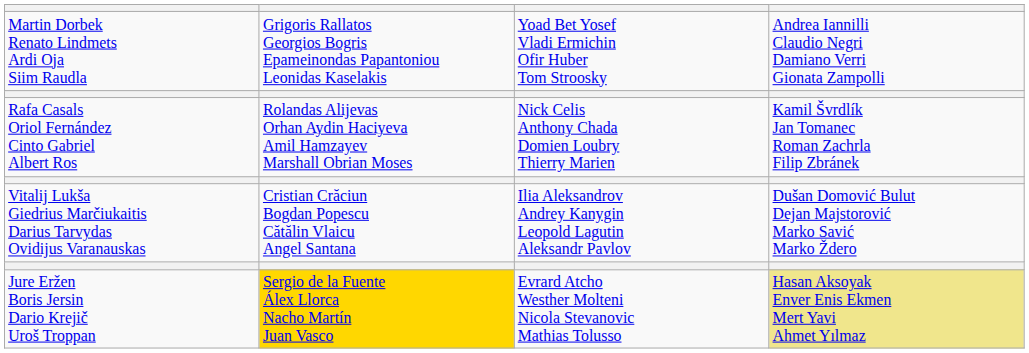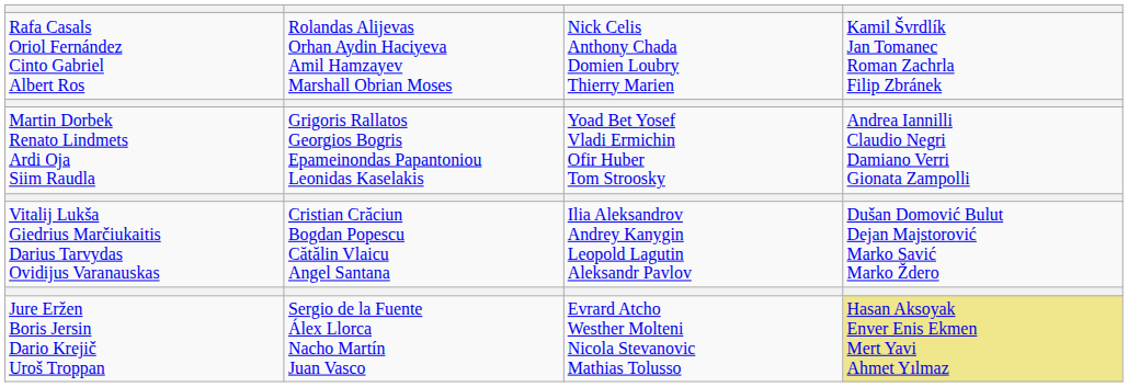 <table class=wikitable>
+<tr>
+<th width=250></th>
+<th width=250></th>
+<th width=250></th>
+<th width=250></th>
+</tr>
+<tr>
+<td><a href='#'>Rafa Casals</a><br><a href='#'>Oriol Fernández</a><br><a href='#'>Cinto Gabriel</a><br><a href='#'>Albert Ros</a></td>
+<td><a href='#'>Rolandas Alijevas</a><br><a href='#'>Orhan Aydin Haciyeva</a><br><a href='#'>Amil Hamzayev</a><br><a href='#'>Marshall Obrian Moses</a></td>
+<td><a href='#'>Nick Celis</a><br><a href='#'>Anthony Chada</a><br><a href='#'>Domien Loubry</a><br><a href='#'>Thierry Marien</a></td>
+<td><a href='#'>Kamil Švrdlík</a><br><a href='#'>Jan Tomanec</a><br><a href='#'>Roman Zachrla</a><br><a href='#'>Filip Zbránek</a></td>
+</tr>
 <tr>
 <th width=250></th>
 <th width=250></th>
 <th width=250></th>
 <th width=250></th>
 </tr>
 <tr>
 <td><a href='#'>Martin Dorbek</a><br><a href='#'>Renato Lindmets</a><br><a href='#'>Ardi Oja</a><br><a href='#'>Siim Raudla</a></td>
 <td><a href='#'>Grigoris Rallatos</a><br><a href='#'>Georgios Bogris</a><br><a href='#'>Epameinondas Papantoniou</a><br><a href='#'>Leonidas Kaselakis</a></td>
 <td><a href='#'>Yoad Bet Yosef</a><br><a href='#'>Vladi Ermichin</a><br><a href='#'>Ofir Huber</a><br><a href='#'>Tom Stroosky</a></td>
 <td><a href='#'>Andrea Iannilli</a><br><a href='#'>Claudio Negri</a><br><a href='#'>Damiano Verri</a><br><a href='#'>Gionata Zampolli</a></td>
-</tr>
-<tr>
-<th width=250></th>
-<th width=250></th>
-<th width=250></th>
-<th width=250></th>
-</tr>
-<tr>
-<td><a href='#'>Rafa Casals</a><br><a href='#'>Oriol Fernández</a><br><a href='#'>Cinto Gabriel</a><br><a href='#'>Albert Ros</a></td>
-<td><a href='#'>Rolandas Alijevas</a><br><a href='#'>Orhan Aydin Haciyeva</a><br><a href='#'>Amil Hamzayev</a><br><a href='#'>Marshall Obrian Moses</a></td>
-<td><a href='#'>Nick Celis</a><br><a href='#'>Anthony Chada</a><br><a href='#'>Domien Loubry</a><br><a href='#'>Thierry Marien</a></td>
-<td><a href='#'>Kamil Švrdlík</a><br><a href='#'>Jan Tomanec</a><br><a href='#'>Roman Zachrla</a><br><a href='#'>Filip Zbránek</a></td>
 </tr>
 <tr>
 <th width=250></th>
 <th width=250></th>
 <th width=250></th>
 <th width=250></th>
 </tr>
 <tr>
 <td><a href='#'>Vitalij Lukša</a><br><a href='#'>Giedrius Marčiukaitis</a><br><a href='#'>Darius Tarvydas</a><br><a href='#'>Ovidijus Varanauskas</a></td>
 <td><a href='#'>Cristian Crăciun</a><br><a href='#'>Bogdan Popescu</a><br><a href='#'>Cătălin Vlaicu</a><br><a href='#'>Angel Santana</a></td>
 <td><a href='#'>Ilia Aleksandrov</a><br><a href='#'>Andrey Kanygin</a><br><a href='#'>Leopold Lagutin</a><br><a href='#'>Aleksandr Pavlov</a></td>
 <td><a href='#'>Dušan Domović Bulut</a><br><a href='#'>Dejan Majstorović</a><br><a href='#'>Marko Savić</a><br><a href='#'>Marko Ždero</a></td>
 </tr>
 <tr>
 <th width=250></th>
 <th width=250></th>
 <th width=250></th>
 <th width=250></th>
 </tr>
 <tr>
 <td><a href='#'>Jure Eržen</a><br><a href='#'>Boris Jersin</a><br><a href='#'>Dario Krejič</a><br><a href='#'>Uroš Troppan</a></td>
-<td style="background: gold;"><a href='#'>Sergio de la Fuente</a><br><a href='#'>Álex Llorca</a><br><a href='#'>Nacho Martín</a><br><a href='#'>Juan Vasco</a></td>
+<td><a href='#'>Sergio de la Fuente</a><br><a href='#'>Álex Llorca</a><br><a href='#'>Nacho Martín</a><br><a href='#'>Juan Vasco</a></td>
 <td><a href='#'>Evrard Atcho</a><br><a href='#'>Westher Molteni</a><br><a href='#'>Nicola Stevanovic</a><br><a href='#'>Mathias Tolusso</a></td>
 <td style="background: khaki;"><a href='#'>Hasan Aksoyak</a><br><a href='#'>Enver Enis Ekmen</a><br><a href='#'>Mert Yavi</a><br><a href='#'>Ahmet Yılmaz</a></td>
 </tr>
 </table>
